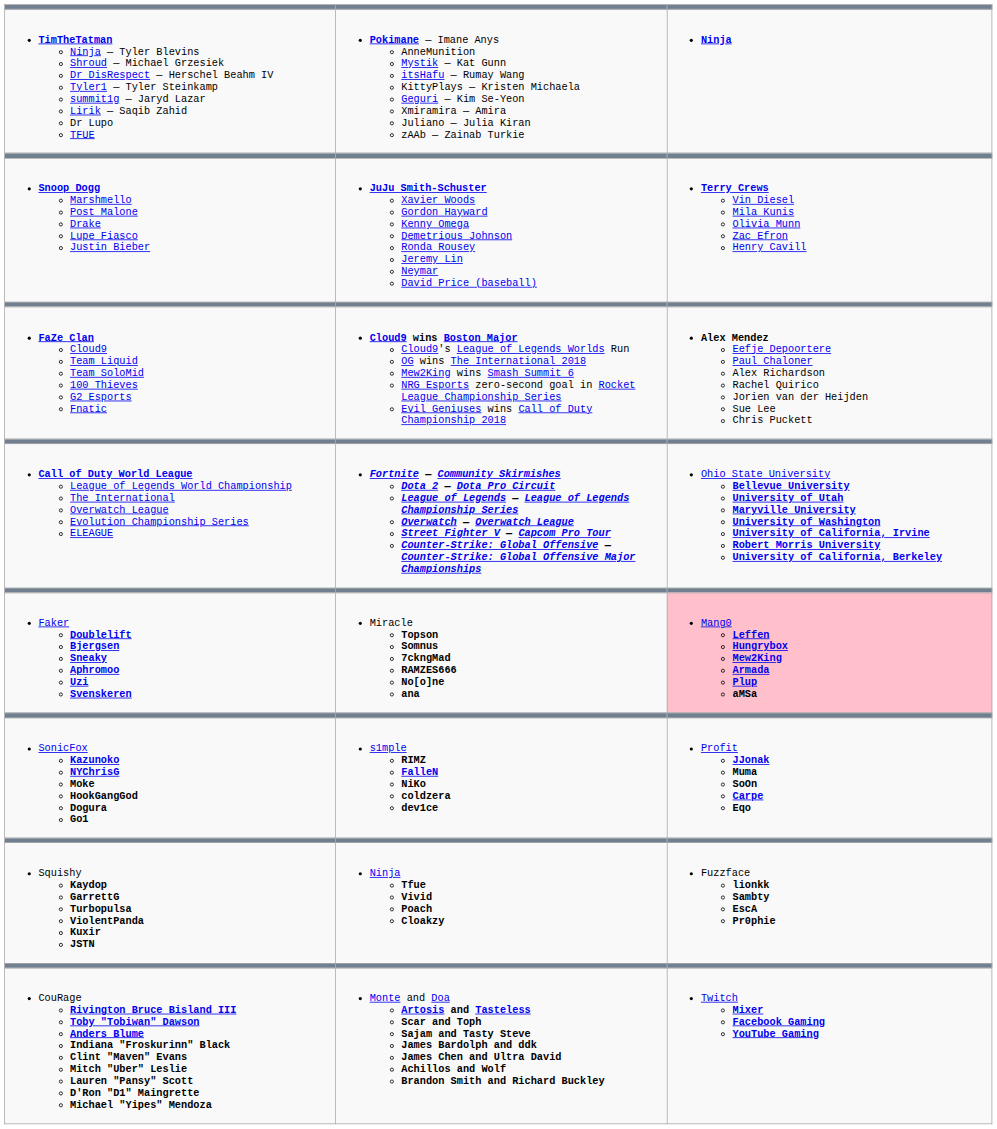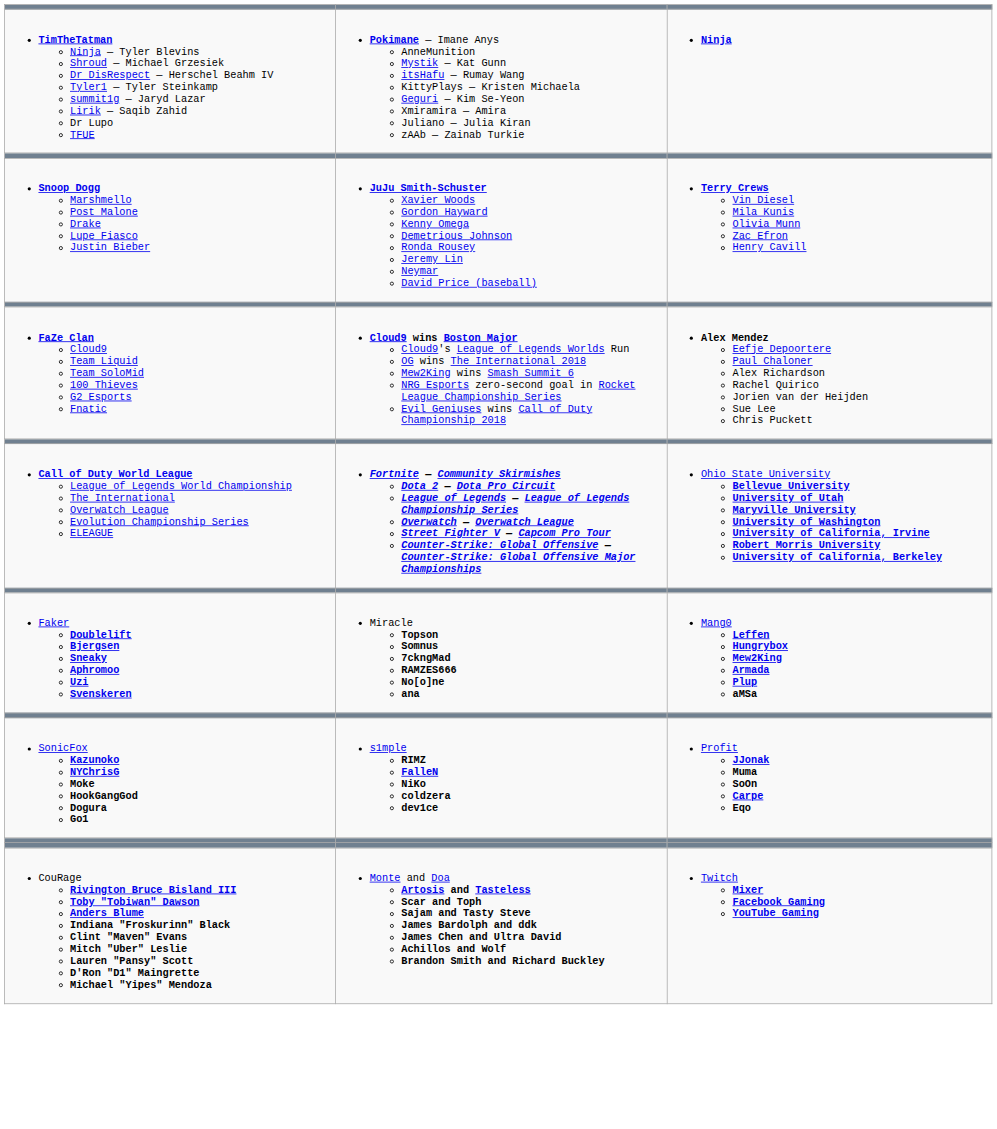 <table class=wikitable>
 <tr>
 <th style="background:#708090; width:50em;"></th>
 <th style="background:#708090; width:50em;"></th>
 <th style="background:#708090; width:50em;"></th>
 </tr>
 <tr>
 <td valign="top"><br><ul><li><strong><a href='#'>TimTheTatman</a></strong><ul><li><a href='#'>Ninja</a> — Tyler Blevins</li><li><a href='#'>Shroud</a> — Michael Grzesiek</li><li><a href='#'>Dr DisRespect</a> — Herschel Beahm IV</li><li><a href='#'>Tyler1</a> — Tyler Steinkamp</li><li><a href='#'>summit1g</a> — Jaryd Lazar</li><li><a href='#'>Lirik</a> — Saqib Zahid</li><li>Dr Lupo</li><li><a href='#'>TFUE</a></li></ul></li></ul></td>
 <td valign="top"><br><ul><li><strong><a href='#'>Pokimane</a></strong> — Imane Anys<ul><li>AnneMunition </li><li><a href='#'>Mystik</a> — Kat Gunn</li><li><a href='#'>itsHafu</a> — Rumay Wang</li><li>KittyPlays — Kristen Michaela</li><li><a href='#'>Geguri</a> — Kim Se-Yeon</li><li>Xmiramira — Amira</li><li>Juliano — Julia Kiran</li><li>zAAb — Zainab Turkie</li></ul></li></ul></td>
 <td valign="top"><br><ul><li><strong><a href='#'>Ninja</a></strong></li></ul></td>
 </tr>
 <tr>
 <th style="background:#708090; width:50em;"></th>
 <th style="background:#708090; width:50em;"></th>
 <th style="background:#708090; width:50em;"></th>
 </tr>
 <tr>
 <td valign="top"><br><ul><li><strong><a href='#'>Snoop Dogg</a></strong><ul><li><a href='#'>Marshmello</a></li><li><a href='#'>Post Malone</a></li><li><a href='#'>Drake</a></li><li><a href='#'>Lupe Fiasco</a></li><li><a href='#'>Justin Bieber</a></li></ul></li></ul></td>
 <td valign="top"><br><ul><li><strong><a href='#'>JuJu Smith-Schuster</a></strong><ul><li><a href='#'>Xavier Woods</a></li><li><a href='#'>Gordon Hayward</a></li><li><a href='#'>Kenny Omega</a></li><li><a href='#'>Demetrious Johnson</a></li><li><a href='#'>Ronda Rousey</a></li><li><a href='#'>Jeremy Lin</a></li><li><a href='#'>Neymar</a></li><li><a href='#'>David Price (baseball)</a></li></ul></li></ul></td>
 <td valign="top"><br><ul><li><strong><a href='#'>Terry Crews</a></strong><ul><li><a href='#'>Vin Diesel</a></li><li><a href='#'>Mila Kunis</a></li><li><a href='#'>Olivia Munn</a></li><li><a href='#'>Zac Efron</a></li><li><a href='#'>Henry Cavill</a></li></ul></li></ul></td>
 </tr>
 <tr>
 <th style="background:#708090; width:50em;"></th>
 <th style="background:#708090; width:50em;"></th>
 <th style="background:#708090; width:50em;"></th>
 </tr>
 <tr>
 <td valign="top"><br><ul><li><strong><a href='#'>FaZe Clan</a></strong><ul><li><a href='#'>Cloud9</a></li><li><a href='#'>Team Liquid</a></li><li><a href='#'>Team SoloMid</a></li><li><a href='#'>100 Thieves</a></li><li><a href='#'>G2 Esports</a></li><li><a href='#'>Fnatic</a></li></ul></li></ul></td>
 <td valign="top"><br><ul><li><strong><a href='#'>Cloud9</a> wins <a href='#'>Boston Major</a></strong><ul><li><a href='#'>Cloud9</a>'s <a href='#'>League of Legends Worlds</a> Run</li><li><a href='#'>OG</a> wins <a href='#'>The International 2018</a></li><li><a href='#'>Mew2King</a> wins <a href='#'>Smash Summit 6</a></li><li><a href='#'>NRG Esports</a> zero-second goal in <a href='#'>Rocket League Championship Series</a></li><li><a href='#'>Evil Geniuses</a> wins <a href='#'>Call of Duty Championship 2018</a></li></ul></li></ul></td>
 <td valign="top"><br><ul><li><strong>Alex Mendez</strong><ul><li><a href='#'>Eefje Depoortere</a></li><li><a href='#'>Paul Chaloner</a></li><li>Alex Richardson</li><li>Rachel Quirico</li><li>Jorien van der Heijden</li><li>Sue Lee</li><li>Chris Puckett</li></ul></li></ul></td>
 </tr>
 <tr>
 <th style="background:#708090; width:50em;"></th>
 <th style="background:#708090; width:50em;"></th>
 <th style="background:#708090; width:50em;"></th>
 </tr>
 <tr>
 <td valign="top"><br><ul><li><strong><a href='#'>Call of Duty World League</a></strong><ul><li><a href='#'>League of Legends World Championship</a></li><li><a href='#'>The International</a></li><li><a href='#'>Overwatch League</a></li><li><a href='#'>Evolution Championship Series</a></li><li><a href='#'>ELEAGUE</a></li></ul></li></ul></td>
 <td valign="top"><br><ul><li><strong><em><a href='#'>Fortnite</a><em> — <a href='#'>Community Skirmishes</a><strong><ul><li></em><a href='#'>Dota 2</a><em> — <a href='#'>Dota Pro Circuit</a></li><li></em><a href='#'>League of Legends</a><em> — <a href='#'>League of Legends Championship Series</a></li><li></em><a href='#'>Overwatch</a><em> — <a href='#'>Overwatch League</a></li><li></em><a href='#'>Street Fighter V</a><em> — <a href='#'>Capcom Pro Tour</a></li><li></em><a href='#'>Counter-Strike: Global Offensive</a><em> — <a href='#'>Counter-Strike: Global Offensive Major Championships</a></li></ul></li></ul></td>
 <td valign="top"><br><ul><li></strong><a href='#'>Ohio State University</a><strong><ul><li><a href='#'>Bellevue University</a></li><li><a href='#'>University of Utah</a></li><li><a href='#'>Maryville University</a></li><li><a href='#'>University of Washington</a></li><li><a href='#'>University of California, Irvine</a></li><li><a href='#'>Robert Morris University</a></li><li><a href='#'>University of California, Berkeley</a></li></ul></li></ul></td>
 </tr>
 <tr>
 <th style="background:#708090; width:50em;"></th>
 <th style="background:#708090; width:50em;"></th>
 <th style="background:#708090; width:50em;"></th>
 </tr>
 <tr>
 <td valign="top"><br><ul><li></strong><a href='#'>Faker</a><strong><ul><li><a href='#'>Doublelift</a></li><li><a href='#'>Bjergsen</a></li><li><a href='#'>Sneaky</a></li><li><a href='#'>Aphromoo</a></li><li><a href='#'>Uzi</a></li><li><a href='#'>Svenskeren</a></li></ul></li></ul></td>
 <td valign="top"><br><ul><li></strong>Miracle<strong><ul><li>Topson</li><li>Somnus</li><li>7ckngMad</li><li>RAMZES666</li><li>No[o]ne</li><li>ana</li></ul></li></ul></td>
-<td valign="top" style="background: pink;"><br><ul><li></strong><a href='#'>Mang0</a><strong><ul><li><a href='#'>Leffen</a></li><li><a href='#'>Hungrybox</a></li><li><a href='#'>Mew2King</a></li><li><a href='#'>Armada</a></li><li><a href='#'>Plup</a></li><li>aMSa</li></ul></li></ul></td>
+<td valign="top"><br><ul><li></strong><a href='#'>Mang0</a><strong><ul><li><a href='#'>Leffen</a></li><li><a href='#'>Hungrybox</a></li><li><a href='#'>Mew2King</a></li><li><a href='#'>Armada</a></li><li><a href='#'>Plup</a></li><li>aMSa</li></ul></li></ul></td>
 </tr>
 <tr>
 <th style="background:#708090; width:50em;"></th>
 <th style="background:#708090; width:50em;"></th>
 <th style="background:#708090; width:50em;"></th>
 </tr>
 <tr>
 <td valign="top"><br><ul><li></strong><a href='#'>SonicFox</a><strong><ul><li><a href='#'>Kazunoko</a></li><li><a href='#'>NYChrisG</a></li><li>Moke</li><li>HookGangGod</li><li>Dogura</li><li>Go1</li></ul></li></ul></td>
 <td valign="top"><br><ul><li></strong><a href='#'>s1mple</a><strong><ul><li>RIMZ</li><li><a href='#'>FalleN</a></li><li>NiKo</li><li>coldzera</li><li>dev1ce</li></ul></li></ul></td>
 <td valign="top"><br><ul><li></strong><a href='#'>Profit</a><strong><ul><li><a href='#'>JJonak</a></li><li>Muma</li><li>SoOn</li><li><a href='#'>Carpe</a></li><li>Eqo</li></ul></li></ul></td>
 </tr>
 <tr>
 <th style="background:#708090; width:50em;"></th>
 <th style="background:#708090; width:50em;"></th>
 <th style="background:#708090; width:50em;"></th>
 </tr>
 <tr>
-<td valign="top"><br><ul><li></strong>Squishy<strong><ul><li>Kaydop</li><li>GarrettG</li><li>Turbopulsa</li><li>ViolentPanda</li><li>Kuxir</li><li>JSTN</li></ul></li></ul></td>
-<td valign="top"><br><ul><li></strong><a href='#'>Ninja</a><strong><ul><li>Tfue</li><li>Vivid</li><li>Poach</li><li>Cloakzy</li></ul></li></ul></td>
-<td valign="top"><br><ul><li></strong>Fuzzface<strong><ul><li>lionkk</li><li>Sambty</li><li>EscA</li><li>Pr0phie</li></ul></li></ul></td>
-</tr>
-<tr>
 <th style="background:#708090; width:50em;"></th>
 <th style="background:#708090; width:50em;"></th>
 <th style="background:#708090; width:50em;"></th>
 </tr>
 <tr>
 <td valign="top"><br><ul><li></strong>CouRage<strong><ul><li><a href='#'>Rivington Bruce Bisland III</a></li><li><a href='#'>Toby "Tobiwan" Dawson</a></li><li><a href='#'>Anders Blume</a></li><li>Indiana "Froskurinn" Black</li><li>Clint "Maven" Evans</li><li>Mitch "Uber" Leslie</li><li>Lauren "Pansy" Scott</li><li>D'Ron "D1" Maingrette</li><li>Michael "Yipes" Mendoza</li></ul></li></ul></td>
 <td valign="top"><br><ul><li></strong><a href='#'>Monte</a> and <a href='#'>Doa</a><strong><ul><li><a href='#'>Artosis</a> and <a href='#'>Tasteless</a></li><li>Scar and Toph</li><li>Sajam and Tasty Steve</li><li>James Bardolph and ddk</li><li>James Chen and Ultra David</li><li>Achillos and Wolf</li><li>Brandon Smith and Richard Buckley</li></ul></li></ul></td>
 <td valign="top"><br><ul><li></strong><a href='#'>Twitch</a><strong><ul><li><a href='#'>Mixer</a></li><li><a href='#'>Facebook Gaming</a></li><li><a href='#'>YouTube Gaming</a></li></ul></li></ul></td>
 </tr>
 </table>
